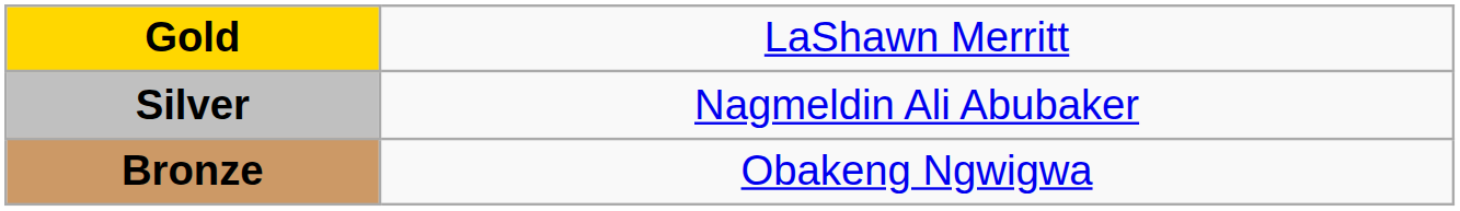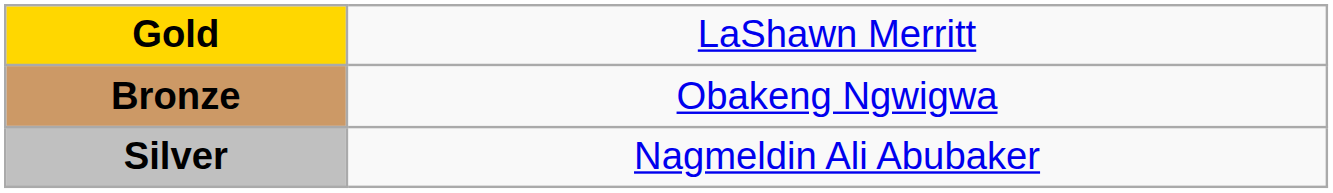 <table class="wikitable" style="text-align:center; " width="35%">
 <tr>
 <td bgcolor="gold"><strong>Gold</strong></td>
 <td><a href='#'>LaShawn Merritt</a><br>  <small><em></em></small></td>
 </tr>
 <tr>
+<td bgcolor="CC9966"><strong>Bronze</strong></td>
+<td><a href='#'>Obakeng Ngwigwa</a><br>  <small><em></em></small></td>
+</tr>
+<tr>
 <td bgcolor="silver"><strong>Silver</strong></td>
 <td><a href='#'>Nagmeldin Ali Abubaker</a><br>  <small><em></em></small></td>
 </tr>
-<tr>
-<td bgcolor="CC9966"><strong>Bronze</strong></td>
-<td><a href='#'>Obakeng Ngwigwa</a><br>  <small><em></em></small></td>
-</tr>
 </table>
